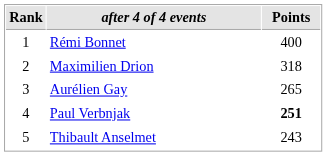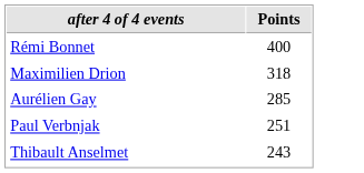 <table cellspacing="1" cellpadding="3" style="border:1px solid #AAAAAA;font-size:86%">
 <tr style="background-color: #E4E4E4;">
-<th style="border-bottom:1px solid #AAAAAA; width: 10px;">Rank</th>
 <th style="border-bottom:1px solid #AAAAAA; width: 200px;"><em>after 4 of 4 events</em></th>
 <th style="border-bottom:1px solid #AAAAAA; width: 50px;">Points</th>
 </tr>
 <tr>
-<td align=center>1</td>
 <td> <a href='#'>Rémi Bonnet</a></td>
 <td align=center>400</td>
 </tr>
 <tr>
-<td align=center>2</td>
 <td> <a href='#'>Maximilien Drion</a></td>
 <td align=center>318</td>
 </tr>
 <tr>
-<td align=center>3</td>
 <td> <a href='#'>Aurélien Gay</a></td>
-<td align=center>265</td>
+<td align=center>285</td>
 </tr>
 <tr>
-<td align=center>4</td>
 <td> <a href='#'>Paul Verbnjak</a></td>
-<td align=center><strong>251</strong></td>
+<td align=center>251</td>
 </tr>
 <tr>
-<td align=center>5</td>
 <td> <a href='#'>Thibault Anselmet</a></td>
 <td align=center>243</td>
 </tr>
 </table>
